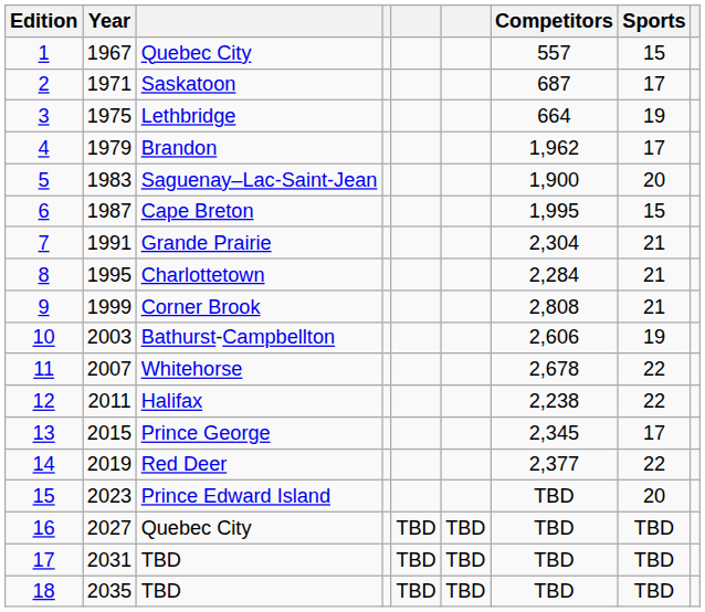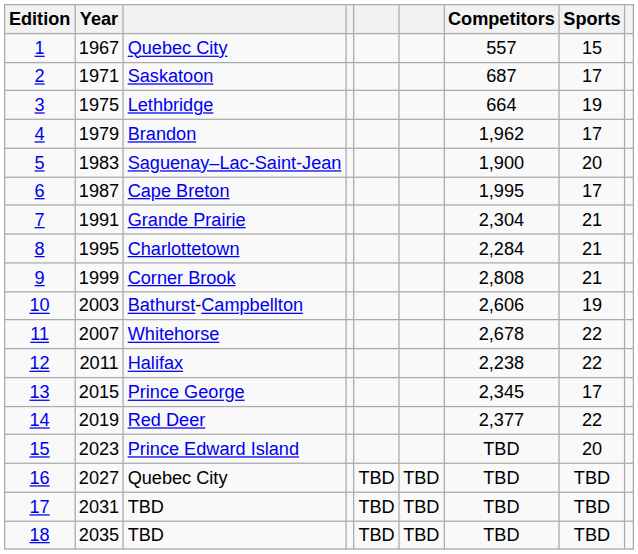 <table class="wikitable sortable" style="text-align:center; font-size:90%;">
 <tr>
 <th>Edition</th>
 <th>Year</th>
 <th></th>
 <th></th>
 <th></th>
 <th></th>
 <th>Competitors</th>
 <th>Sports</th>
 <th></th>
 </tr>
 <tr>
 <td><a href='#'>1</a></td>
 <td>1967</td>
 <td align=left><a href='#'>Quebec City</a></td>
 <td align=left></td>
 <td align=left></td>
 <td align=left></td>
 <td>557</td>
 <td>15</td>
 <td align=left></td>
 </tr>
 <tr>
 <td><a href='#'>2</a></td>
 <td>1971</td>
 <td align=left><a href='#'>Saskatoon</a></td>
 <td align=left></td>
 <td align=left></td>
 <td align=left></td>
 <td>687</td>
 <td>17</td>
 <td align=left></td>
 </tr>
 <tr>
 <td><a href='#'>3</a></td>
 <td>1975</td>
 <td align=left><a href='#'>Lethbridge</a></td>
 <td align=left></td>
 <td align=left></td>
 <td align=left></td>
 <td>664</td>
 <td>19</td>
 <td align=left></td>
 </tr>
 <tr>
 <td><a href='#'>4</a></td>
 <td>1979</td>
 <td align=left><a href='#'>Brandon</a></td>
 <td align=left></td>
 <td align=left></td>
 <td align=left></td>
 <td>1,962</td>
 <td>17</td>
 <td align=left></td>
 </tr>
 <tr>
 <td><a href='#'>5</a></td>
 <td>1983</td>
 <td align=left><a href='#'>Saguenay–Lac-Saint-Jean</a></td>
 <td align=left></td>
 <td align=left></td>
 <td align=left></td>
 <td>1,900</td>
 <td>20</td>
 <td align=left></td>
 </tr>
 <tr>
 <td><a href='#'>6</a></td>
 <td>1987</td>
 <td align=left><a href='#'>Cape Breton</a></td>
 <td align=left></td>
 <td align=left></td>
 <td align=left></td>
 <td>1,995</td>
-<td>15</td>
+<td>17</td>
 <td align=left></td>
 </tr>
 <tr>
 <td><a href='#'>7</a></td>
 <td>1991</td>
 <td align=left><a href='#'>Grande Prairie</a></td>
 <td align=left></td>
 <td align=left></td>
 <td align=left></td>
 <td>2,304</td>
 <td>21</td>
 <td align=left></td>
 </tr>
 <tr>
 <td><a href='#'>8</a></td>
 <td>1995</td>
 <td align=left><a href='#'>Charlottetown</a></td>
 <td align=left></td>
 <td align=left></td>
 <td align=left></td>
 <td>2,284</td>
 <td>21</td>
 <td align=left></td>
 </tr>
 <tr>
 <td><a href='#'>9</a></td>
 <td>1999</td>
 <td align=left><a href='#'>Corner Brook</a></td>
 <td align=left></td>
 <td align=left></td>
 <td align=left></td>
 <td>2,808</td>
 <td>21</td>
 <td align=left></td>
 </tr>
 <tr>
 <td><a href='#'>10</a></td>
 <td>2003</td>
 <td align=left><a href='#'>Bathurst</a>-<a href='#'>Campbellton</a></td>
 <td align=left></td>
 <td align=left></td>
 <td align=left></td>
 <td>2,606</td>
 <td>19</td>
 <td align=left></td>
 </tr>
 <tr>
 <td><a href='#'>11</a></td>
 <td>2007</td>
 <td align=left><a href='#'>Whitehorse</a></td>
 <td align=left></td>
 <td align=left></td>
 <td align=left></td>
 <td>2,678</td>
 <td>22</td>
 <td align=left></td>
 </tr>
 <tr>
 <td><a href='#'>12</a></td>
 <td>2011</td>
 <td align=left><a href='#'>Halifax</a></td>
 <td align=left></td>
 <td align=left></td>
 <td align=left></td>
 <td>2,238</td>
 <td>22</td>
 <td align=left></td>
 </tr>
 <tr>
 <td><a href='#'>13</a></td>
 <td>2015</td>
 <td align=left><a href='#'>Prince George</a></td>
 <td align=left></td>
 <td align=left></td>
 <td align=left></td>
 <td>2,345</td>
 <td>17</td>
 <td align=left></td>
 </tr>
 <tr>
 <td><a href='#'>14</a></td>
 <td>2019</td>
 <td align=left><a href='#'>Red Deer</a></td>
 <td align=left></td>
 <td align=left></td>
 <td align=left></td>
 <td>2,377</td>
 <td>22</td>
 <td align=left></td>
 </tr>
 <tr>
 <td><a href='#'>15</a></td>
 <td>2023</td>
 <td align=left><a href='#'>Prince Edward Island</a></td>
 <td align=left></td>
 <td align=left></td>
 <td align=left></td>
 <td>TBD</td>
 <td>20</td>
 <td align=left></td>
 </tr>
 <tr>
 <td><a href='#'>16</a></td>
 <td>2027</td>
 <td align=left>Quebec City</td>
 <td align=left></td>
 <td align=left>TBD</td>
 <td align=left>TBD</td>
 <td>TBD</td>
 <td>TBD</td>
 <td align=left></td>
 </tr>
 <tr>
 <td><a href='#'>17</a></td>
 <td>2031</td>
 <td align=left>TBD</td>
 <td align=left></td>
 <td align=left>TBD</td>
 <td align=left>TBD</td>
 <td>TBD</td>
 <td>TBD</td>
 <td align=left></td>
 </tr>
 <tr>
 <td><a href='#'>18</a></td>
 <td>2035</td>
 <td align=left>TBD</td>
 <td align=left></td>
 <td align=left>TBD</td>
 <td align=left>TBD</td>
 <td>TBD</td>
 <td>TBD</td>
 <td align=left></td>
 </tr>
 </table>
